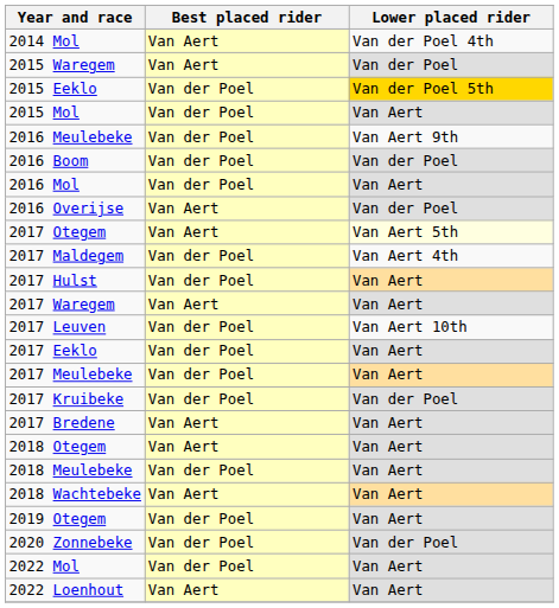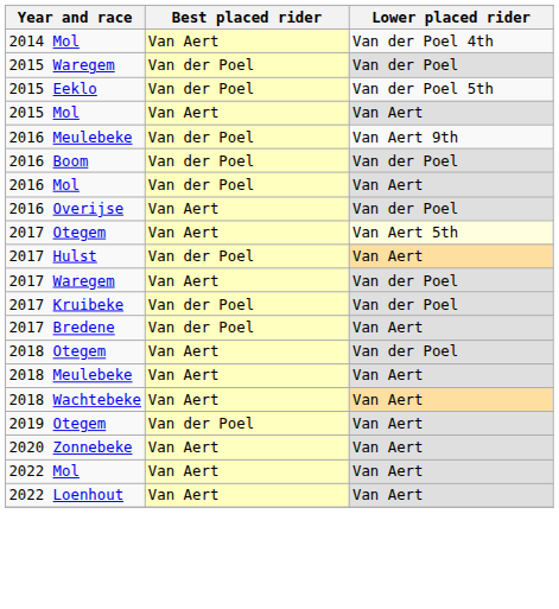 <table class=wikitable>
 <tr>
 <th>Year and race</th>
 <th width=175>Best placed rider</th>
 <th width=175>Lower placed rider</th>
 </tr>
 <tr>
 <td>2014 <a href='#'>Mol</a></td>
 <td bgcolor="ffffbf"> Van Aert</td>
 <td> Van der Poel 4th</td>
 </tr>
 <tr>
 <td>2015 <a href='#'>Waregem</a></td>
-<td bgcolor="ffffbf"> Van Aert</td>
+<td bgcolor="ffffbf"> Van der Poel</td>
 <td bgcolor="dfdfdf"> Van der Poel</td>
 </tr>
 <tr>
 <td>2015 <a href='#'>Eeklo</a></td>
 <td bgcolor="ffffbf"> Van der Poel</td>
-<td style="background: gold;"> Van der Poel 5th</td>
+<td> Van der Poel 5th</td>
 </tr>
 <tr>
 <td>2015 <a href='#'>Mol</a></td>
-<td bgcolor="ffffbf"> Van der Poel</td>
+<td bgcolor="ffffbf"> Van Aert</td>
 <td bgcolor="dfdfdf"> Van Aert</td>
 </tr>
 <tr>
 <td>2016 <a href='#'>Meulebeke</a></td>
 <td bgcolor="ffffbf"> Van der Poel</td>
 <td> Van Aert 9th</td>
 </tr>
 <tr>
 <td>2016 <a href='#'>Boom</a></td>
 <td bgcolor="ffffbf"> Van der Poel</td>
 <td bgcolor="dfdfdf"> Van der Poel</td>
 </tr>
 <tr>
 <td>2016 <a href='#'>Mol</a></td>
 <td bgcolor="ffffbf"> Van der Poel</td>
 <td bgcolor="dfdfdf"> Van Aert</td>
 </tr>
 <tr>
 <td>2016 <a href='#'>Overijse</a></td>
 <td bgcolor="ffffbf"> Van Aert</td>
 <td bgcolor="dfdfdf"> Van der Poel</td>
 </tr>
 <tr>
 <td>2017 <a href='#'>Otegem</a></td>
 <td bgcolor="ffffbf"> Van Aert</td>
 <td style="background: lightyellow;"> Van Aert 5th</td>
 </tr>
 <tr>
-<td>2017 <a href='#'>Maldegem</a></td>
-<td bgcolor="ffffbf"> Van der Poel</td>
-<td> Van Aert 4th</td>
-</tr>
-<tr>
 <td>2017 <a href='#'>Hulst</a></td>
 <td bgcolor="ffffbf"> Van der Poel</td>
 <td bgcolor="ffdf9f"> Van Aert</td>
 </tr>
 <tr>
 <td>2017 <a href='#'>Waregem</a></td>
 <td bgcolor="ffffbf"> Van Aert</td>
-<td bgcolor="dfdfdf"> Van Aert</td>
-</tr>
-<tr>
-<td>2017 <a href='#'>Leuven</a></td>
-<td bgcolor="ffffbf"> Van der Poel</td>
-<td> Van Aert 10th</td>
-</tr>
-<tr>
-<td>2017 <a href='#'>Eeklo</a></td>
-<td bgcolor="ffffbf"> Van der Poel</td>
-<td bgcolor="dfdfdf"> Van Aert</td>
-</tr>
-<tr>
-<td>2017 <a href='#'>Meulebeke</a></td>
-<td bgcolor="ffffbf"> Van der Poel</td>
-<td bgcolor="ffdf9f"> Van Aert</td>
+<td bgcolor="dfdfdf"> Van der Poel</td>
 </tr>
 <tr>
 <td>2017 <a href='#'>Kruibeke</a></td>
 <td bgcolor="ffffbf"> Van der Poel</td>
 <td bgcolor="dfdfdf"> Van der Poel</td>
 </tr>
 <tr>
 <td>2017 <a href='#'>Bredene</a></td>
-<td bgcolor="ffffbf"> Van Aert</td>
+<td bgcolor="ffffbf"> Van der Poel</td>
 <td bgcolor="dfdfdf"> Van Aert</td>
 </tr>
 <tr>
 <td>2018 <a href='#'>Otegem</a></td>
 <td bgcolor="ffffbf"> Van Aert</td>
-<td bgcolor="dfdfdf"> Van Aert</td>
+<td bgcolor="dfdfdf"> Van der Poel</td>
 </tr>
 <tr>
 <td>2018 <a href='#'>Meulebeke</a></td>
-<td bgcolor="ffffbf"> Van der Poel</td>
+<td bgcolor="ffffbf"> Van Aert</td>
 <td bgcolor="dfdfdf"> Van Aert</td>
 </tr>
 <tr>
 <td>2018 <a href='#'>Wachtebeke</a></td>
 <td bgcolor="ffffbf"> Van Aert</td>
 <td bgcolor="ffdf9f"> Van Aert</td>
 </tr>
 <tr>
 <td>2019 <a href='#'>Otegem</a></td>
 <td bgcolor="ffffbf"> Van der Poel</td>
 <td bgcolor="dfdfdf"> Van Aert</td>
 </tr>
 <tr>
 <td>2020 <a href='#'>Zonnebeke</a></td>
-<td bgcolor="ffffbf"> Van der Poel</td>
-<td bgcolor="dfdfdf"> Van der Poel</td>
+<td bgcolor="ffffbf"> Van Aert</td>
+<td bgcolor="dfdfdf"> Van Aert</td>
 </tr>
 <tr>
 <td>2022 <a href='#'>Mol</a></td>
-<td bgcolor="ffffbf"> Van der Poel</td>
+<td bgcolor="ffffbf"> Van Aert</td>
 <td bgcolor="dfdfdf"> Van Aert</td>
 </tr>
 <tr>
 <td>2022 <a href='#'>Loenhout</a></td>
 <td bgcolor="ffffbf"> Van Aert</td>
 <td bgcolor="dfdfdf"> Van Aert</td>
 </tr>
 <tr>
 </tr>
 </table>
